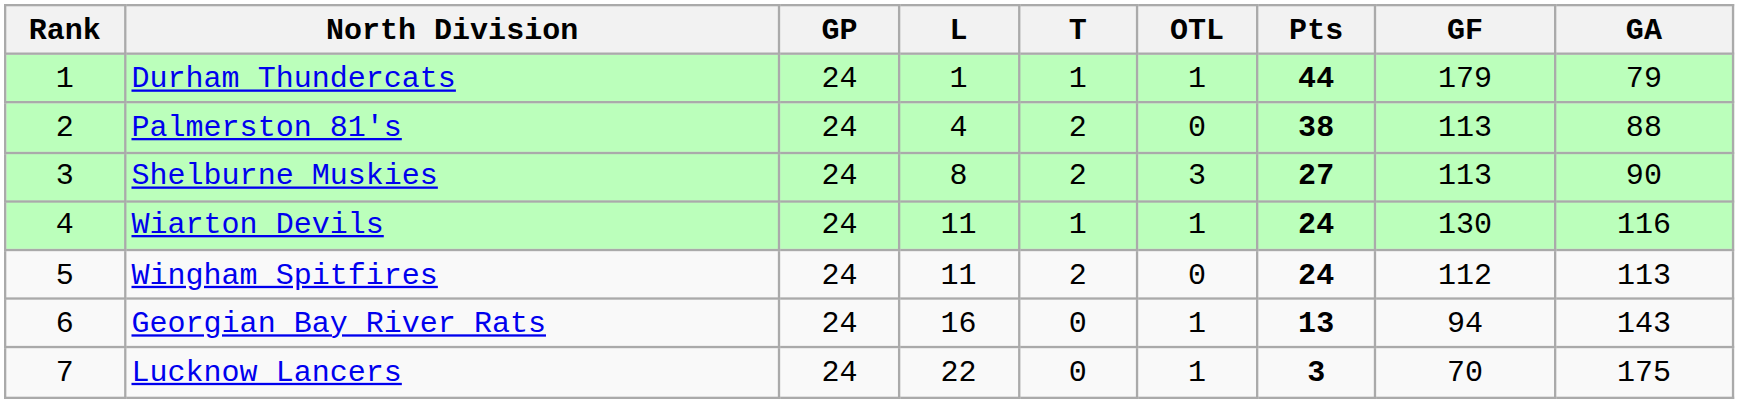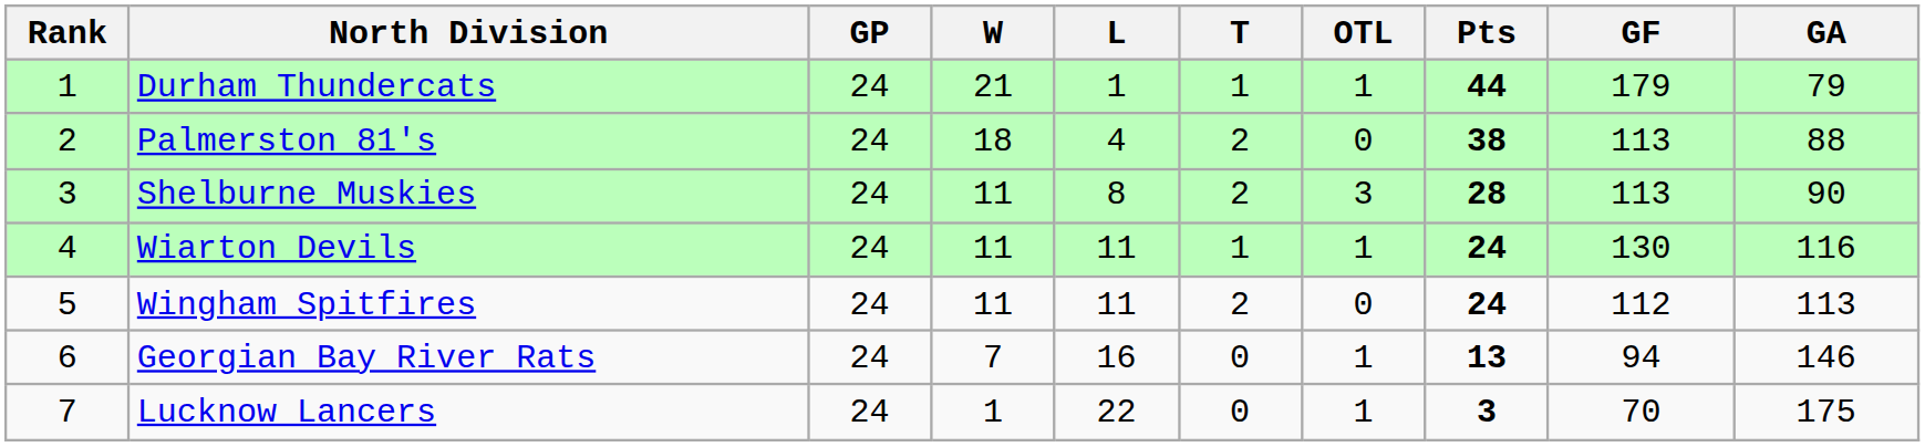 <table class="wikitable" style="text-align:center" width:50em">
 <tr>
 <th bgcolor="#DDDDFF" width="5%">Rank</th>
 <th bgcolor="#DDDDFF" width="27.5%">North Division</th>
 <th bgcolor="#DDDDFF" width="5%">GP</th>
+<th bgcolor="#DDDDFF" width="5%">W</th>
 <th bgcolor="#DDDDFF" width="5%">L</th>
 <th bgcolor="#DDDDFF" width="5%">T</th>
 <th bgcolor="#DDDDFF" width="5%">OTL</th>
 <th bgcolor="#DDDDFF" width="5%">Pts</th>
 <th bgcolor="#DDDDFF" width="7.5%">GF</th>
 <th bgcolor="#DDDDFF" width="7.5%">GA</th>
 </tr>
 <tr bgcolor="#bbffbb">
 <td>1</td>
 <td align=left><a href='#'>Durham Thundercats</a></td>
 <td>24</td>
+<td>21</td>
 <td>1</td>
 <td>1</td>
 <td>1</td>
 <td><strong>44</strong></td>
 <td>179</td>
 <td>79</td>
 </tr>
 <tr bgcolor="#bbffbb">
 <td>2</td>
 <td align=left><a href='#'>Palmerston 81's</a></td>
 <td>24</td>
+<td>18</td>
 <td>4</td>
 <td>2</td>
 <td>0</td>
 <td><strong>38</strong></td>
 <td>113</td>
 <td>88</td>
 </tr>
 <tr bgcolor="#bbffbb">
 <td>3</td>
 <td align=left><a href='#'>Shelburne Muskies</a></td>
 <td>24</td>
+<td>11</td>
 <td>8</td>
 <td>2</td>
 <td>3</td>
-<td><strong>27</strong></td>
+<td><strong>28</strong></td>
 <td>113</td>
 <td>90</td>
 </tr>
 <tr bgcolor="#bbffbb">
 <td>4</td>
 <td align=left><a href='#'>Wiarton Devils</a></td>
 <td>24</td>
+<td>11</td>
 <td>11</td>
 <td>1</td>
 <td>1</td>
 <td><strong>24</strong></td>
 <td>130</td>
 <td>116</td>
 </tr>
 <tr>
 <td>5</td>
 <td align=left><a href='#'>Wingham Spitfires</a></td>
 <td>24</td>
 <td>11</td>
+<td>11</td>
 <td>2</td>
 <td>0</td>
 <td><strong>24</strong></td>
 <td>112</td>
 <td>113</td>
 </tr>
 <tr>
 <td>6</td>
 <td align=left><a href='#'>Georgian Bay River Rats</a></td>
 <td>24</td>
+<td>7</td>
 <td>16</td>
 <td>0</td>
 <td>1</td>
 <td><strong>13</strong></td>
 <td>94</td>
-<td>143</td>
+<td>146</td>
 </tr>
 <tr>
 <td>7</td>
 <td align=left><a href='#'>Lucknow Lancers</a></td>
 <td>24</td>
+<td>1</td>
 <td>22</td>
 <td>0</td>
 <td>1</td>
 <td><strong>3</strong></td>
 <td>70</td>
 <td>175</td>
 </tr>
 </table>
